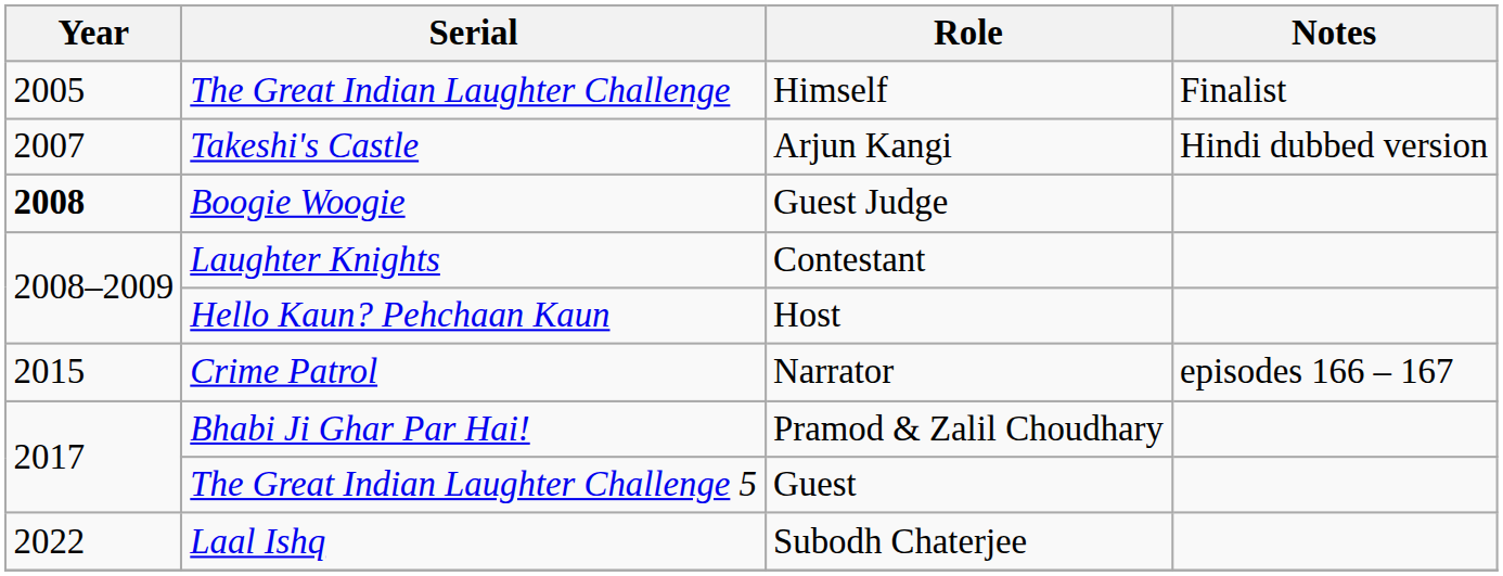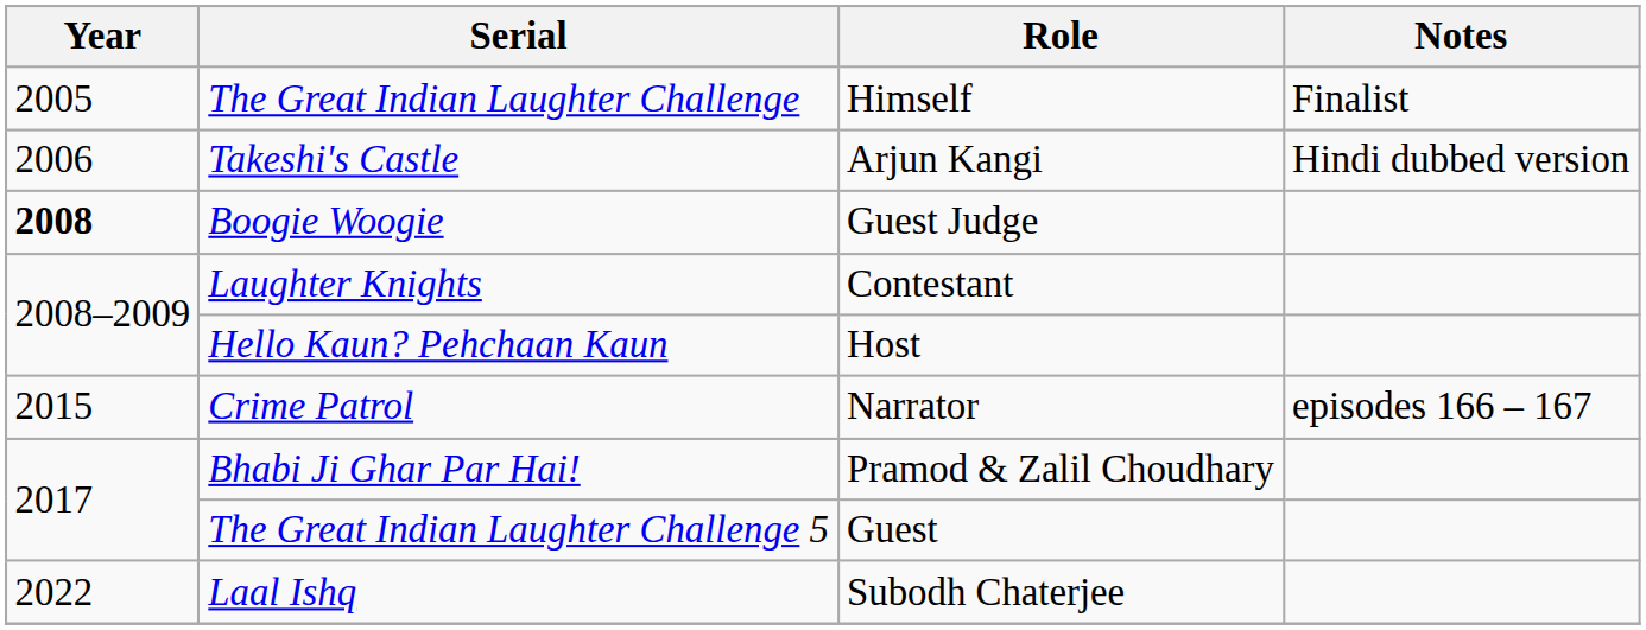 <table class="wikitable sortable">
 <tr>
 <th scope="col">Year</th>
 <th scope="col">Serial</th>
 <th scope="col">Role</th>
 <th scope="col">Notes</th>
 </tr>
 <tr>
 <td>2005</td>
 <td><em><a href='#'>The Great Indian Laughter Challenge</a></em></td>
 <td>Himself</td>
 <td>Finalist</td>
 </tr>
 <tr>
-<td>2007</td>
+<td>2006</td>
 <td><em><a href='#'>Takeshi's Castle</a></em></td>
 <td>Arjun Kangi</td>
 <td>Hindi dubbed version</td>
 </tr>
 <tr>
 <td><strong>2008</strong></td>
 <td><em><a href='#'>Boogie Woogie</a></em></td>
 <td>Guest Judge</td>
 <td></td>
 </tr>
 <tr>
 <td rowspan="2">2008–2009</td>
 <td><em><a href='#'>Laughter Knights</a></em></td>
 <td>Contestant</td>
 <td></td>
 </tr>
 <tr>
 <td><em><a href='#'>Hello Kaun? Pehchaan Kaun</a></em></td>
 <td>Host</td>
 <td></td>
 </tr>
 <tr>
 <td>2015</td>
 <td><em><a href='#'>Crime Patrol</a></em></td>
 <td>Narrator</td>
 <td>episodes 166 – 167</td>
 </tr>
 <tr>
 <td rowspan="2">2017</td>
 <td><em><a href='#'>Bhabi Ji Ghar Par Hai!</a></em></td>
 <td>Pramod & Zalil Choudhary</td>
 <td></td>
 </tr>
 <tr>
 <td><em><a href='#'>The Great Indian Laughter Challenge</a> 5</em></td>
 <td>Guest</td>
 <td></td>
 </tr>
 <tr>
 <td>2022</td>
 <td><em><a href='#'>Laal Ishq</a></em></td>
 <td>Subodh Chaterjee</td>
 <td></td>
 </tr>
 <tr>
 </tr>
 </table>
